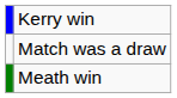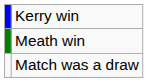 <table class="wikitable">
 <tr>
 <td style="background-color:blue"></td>
 <td>Kerry win</td>
 </tr>
 <tr>
+<td style="background-color:green"></td>
+<td>Meath win</td>
+</tr>
+<tr>
 <td></td>
 <td>Match was a draw</td>
 </tr>
-<tr>
-<td style="background-color:green"></td>
-<td>Meath win</td>
-</tr>
 </table>
